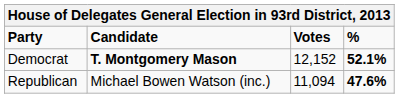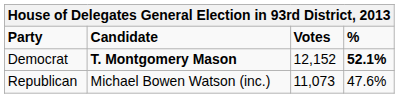 <table class="wikitable">
 <tr>
 <th colspan="4">House of Delegates General Election in 93rd District, 2013 </th>
 </tr>
 <tr>
 <td><strong>Party</strong></td>
 <td><strong>Candidate</strong></td>
 <td><strong>Votes</strong></td>
 <td><strong>%</strong></td>
 </tr>
 <tr>
 <td>Democrat</td>
 <td><strong>T. Montgomery Mason</strong></td>
 <td>12,152</td>
 <td><strong>52.1%</strong></td>
 </tr>
 <tr>
 <td>Republican</td>
 <td>Michael Bowen Watson (inc.)</td>
-<td>11,094</td>
-<td><strong>47.6%</strong></td>
+<td>11,073</td>
+<td>47.6%</td>
 </tr>
 </table>
